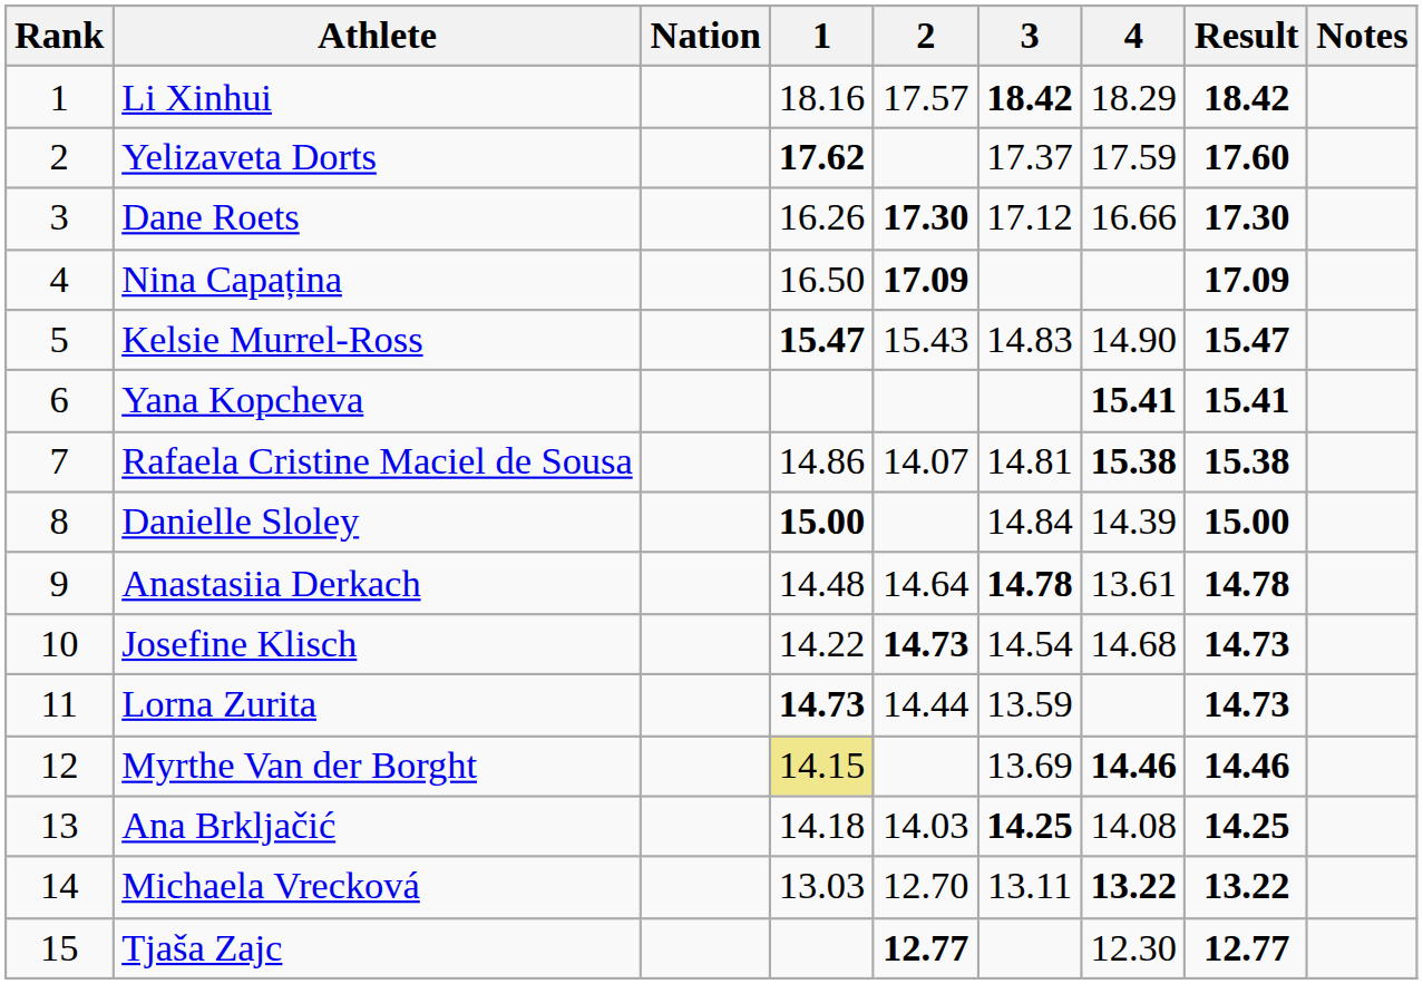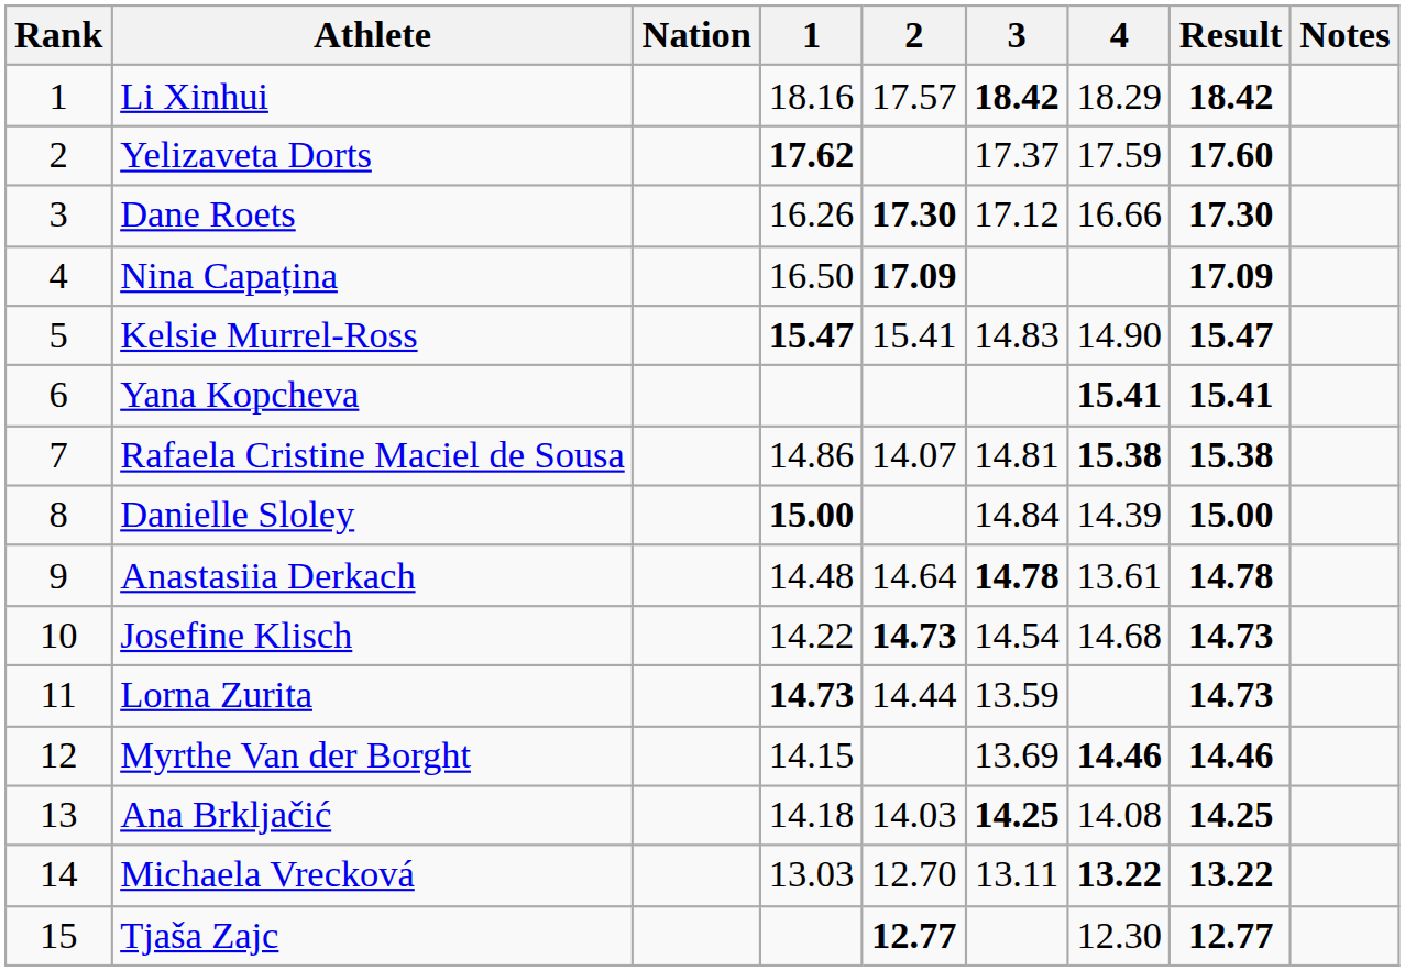 <table class="wikitable sortable" style="text-align:center">
 <tr>
 <th>Rank</th>
 <th>Athlete</th>
 <th>Nation</th>
 <th>1</th>
 <th>2</th>
 <th>3</th>
 <th>4</th>
 <th>Result</th>
 <th>Notes</th>
 </tr>
 <tr>
 <td>1</td>
 <td align=left><a href='#'>Li Xinhui</a></td>
 <td align=left></td>
 <td>18.16</td>
 <td>17.57</td>
 <td><strong>18.42</strong></td>
 <td>18.29</td>
 <td><strong>18.42</strong></td>
 <td></td>
 </tr>
 <tr>
 <td>2</td>
 <td align=left><a href='#'>Yelizaveta Dorts</a></td>
 <td align=left></td>
 <td><strong>17.62</strong></td>
 <td></td>
 <td>17.37</td>
 <td>17.59</td>
 <td><strong>17.60</strong></td>
 <td></td>
 </tr>
 <tr>
 <td>3</td>
 <td align=left><a href='#'>Dane Roets</a></td>
 <td align=left></td>
 <td>16.26</td>
 <td><strong>17.30</strong></td>
 <td>17.12</td>
 <td>16.66</td>
 <td><strong>17.30</strong></td>
 <td></td>
 </tr>
 <tr>
 <td>4</td>
 <td align=left><a href='#'>Nina Capațina</a></td>
 <td align=left></td>
 <td>16.50</td>
 <td><strong>17.09</strong></td>
 <td></td>
 <td></td>
 <td><strong>17.09</strong></td>
 <td></td>
 </tr>
 <tr>
 <td>5</td>
 <td align=left><a href='#'>Kelsie Murrel-Ross</a></td>
 <td align=left></td>
 <td><strong>15.47</strong></td>
-<td>15.43</td>
+<td>15.41</td>
 <td>14.83</td>
 <td>14.90</td>
 <td><strong>15.47</strong></td>
 <td></td>
 </tr>
 <tr>
 <td>6</td>
 <td align=left><a href='#'>Yana Kopcheva</a></td>
 <td align=left></td>
 <td></td>
 <td></td>
 <td></td>
 <td><strong>15.41</strong></td>
 <td><strong>15.41</strong></td>
 <td></td>
 </tr>
 <tr>
 <td>7</td>
 <td align=left><a href='#'>Rafaela Cristine Maciel de Sousa</a></td>
 <td align=left></td>
 <td>14.86</td>
 <td>14.07</td>
 <td>14.81</td>
 <td><strong>15.38</strong></td>
 <td><strong>15.38</strong></td>
 <td></td>
 </tr>
 <tr>
 <td>8</td>
 <td align=left><a href='#'>Danielle Sloley</a></td>
 <td align=left></td>
 <td><strong>15.00</strong></td>
 <td></td>
 <td>14.84</td>
 <td>14.39</td>
 <td><strong>15.00</strong></td>
 <td></td>
 </tr>
 <tr>
 <td>9</td>
 <td align=left><a href='#'>Anastasiia Derkach</a></td>
 <td align=left></td>
 <td>14.48</td>
 <td>14.64</td>
 <td><strong>14.78</strong></td>
 <td>13.61</td>
 <td><strong>14.78</strong></td>
 <td></td>
 </tr>
 <tr>
 <td>10</td>
 <td align=left><a href='#'>Josefine Klisch</a></td>
 <td align=left></td>
 <td>14.22</td>
 <td><strong>14.73</strong></td>
 <td>14.54</td>
 <td>14.68</td>
 <td><strong>14.73</strong></td>
 <td></td>
 </tr>
 <tr>
 <td>11</td>
 <td align=left><a href='#'>Lorna Zurita</a></td>
 <td align=left></td>
 <td><strong>14.73</strong></td>
 <td>14.44</td>
 <td>13.59</td>
 <td></td>
 <td><strong>14.73</strong></td>
 <td></td>
 </tr>
 <tr>
 <td>12</td>
 <td align=left><a href='#'>Myrthe Van der Borght</a></td>
 <td align=left></td>
-<td style="background: khaki;">14.15</td>
+<td>14.15</td>
 <td></td>
 <td>13.69</td>
 <td><strong>14.46</strong></td>
 <td><strong>14.46</strong></td>
 <td></td>
 </tr>
 <tr>
 <td>13</td>
 <td align=left><a href='#'>Ana Brkljačić</a></td>
 <td align=left></td>
 <td>14.18</td>
 <td>14.03</td>
 <td><strong>14.25</strong></td>
 <td>14.08</td>
 <td><strong>14.25</strong></td>
 <td></td>
 </tr>
 <tr>
 <td>14</td>
 <td align=left><a href='#'>Michaela Vrecková</a></td>
 <td align=left></td>
 <td>13.03</td>
 <td>12.70</td>
 <td>13.11</td>
 <td><strong>13.22</strong></td>
 <td><strong>13.22</strong></td>
 <td></td>
 </tr>
 <tr>
 <td>15</td>
 <td align=left><a href='#'>Tjaša Zajc</a></td>
 <td align=left></td>
 <td></td>
 <td><strong>12.77</strong></td>
 <td></td>
 <td>12.30</td>
 <td><strong>12.77</strong></td>
 <td></td>
 </tr>
 </table>
